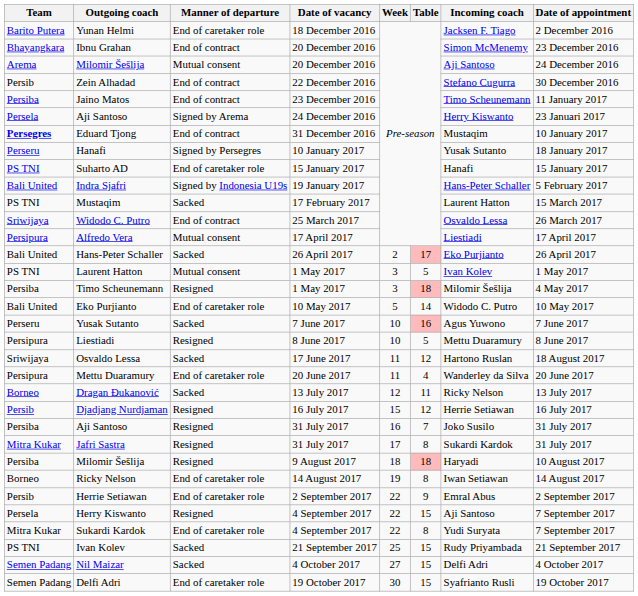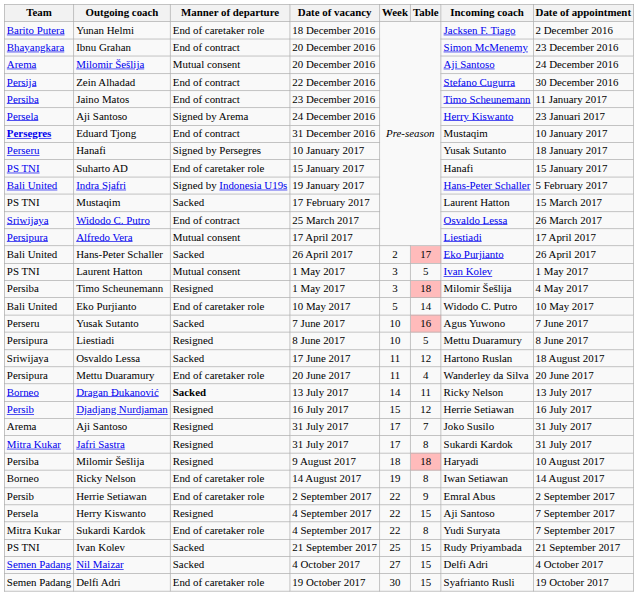 <table class="wikitable sortable" style="font-size: 100%;">
 <tr>
 <th>Team</th>
 <th>Outgoing coach</th>
 <th>Manner of departure</th>
 <th>Date of vacancy</th>
 <th>Week</th>
 <th>Table</th>
 <th>Incoming coach</th>
 <th>Date of appointment</th>
 </tr>
 <tr>
 <td><a href='#'>Barito Putera</a></td>
 <td> Yunan Helmi</td>
 <td>End of caretaker role</td>
 <td>18 December 2016</td>
 <td rowspan=13 colspan=2 style="text-align: center;"><em>Pre-season</em></td>
 <td> <a href='#'>Jacksen F. Tiago</a></td>
 <td>2 December 2016</td>
 </tr>
 <tr>
 <td><a href='#'>Bhayangkara</a></td>
 <td> Ibnu Grahan</td>
 <td>End of contract</td>
 <td>20 December 2016</td>
 <td> <a href='#'>Simon McMenemy</a></td>
 <td>23 December 2016</td>
 </tr>
 <tr>
 <td><a href='#'>Arema</a></td>
 <td> <a href='#'>Milomir Šešlija</a></td>
 <td>Mutual consent</td>
 <td>20 December 2016</td>
 <td> <a href='#'>Aji Santoso</a></td>
 <td>24 December 2016</td>
 </tr>
 <tr>
-<td>Persib</td>
+<td><a href='#'>Persija</a></td>
 <td> Zein Alhadad</td>
 <td>End of contract</td>
 <td>22 December 2016</td>
 <td> <a href='#'>Stefano Cugurra</a></td>
 <td>30 December 2016</td>
 </tr>
 <tr>
 <td><a href='#'>Persiba</a></td>
 <td> Jaino Matos</td>
 <td>End of contract</td>
 <td>23 December 2016</td>
 <td> <a href='#'>Timo Scheunemann</a></td>
 <td>11 January 2017</td>
 </tr>
 <tr>
 <td><a href='#'>Persela</a></td>
 <td> Aji Santoso</td>
 <td>Signed by Arema</td>
 <td>24 December 2016</td>
 <td> <a href='#'>Herry Kiswanto</a></td>
 <td>23 Januari 2017</td>
 </tr>
 <tr>
 <td><strong><a href='#'>Persegres</a></strong></td>
 <td> Eduard Tjong</td>
 <td>End of contract</td>
 <td>31 December 2016</td>
 <td> Mustaqim</td>
 <td>10 January 2017</td>
 </tr>
 <tr>
 <td><a href='#'>Perseru</a></td>
 <td> Hanafi</td>
 <td>Signed by Persegres</td>
 <td>10 January 2017</td>
 <td> Yusak Sutanto</td>
 <td>18 January 2017</td>
 </tr>
 <tr>
 <td><a href='#'>PS TNI</a></td>
 <td> Suharto AD</td>
 <td>End of caretaker role</td>
 <td>15 January 2017</td>
 <td> Hanafi</td>
 <td>15 January 2017</td>
 </tr>
 <tr>
 <td><a href='#'>Bali United</a></td>
 <td> <a href='#'>Indra Sjafri</a></td>
 <td>Signed by <a href='#'>Indonesia U19s</a></td>
 <td>19 January 2017</td>
 <td> <a href='#'>Hans-Peter Schaller</a></td>
 <td>5 February 2017</td>
 </tr>
 <tr>
 <td>PS TNI</td>
 <td> Mustaqim</td>
 <td>Sacked</td>
 <td>17 February 2017</td>
 <td> Laurent Hatton</td>
 <td>15 March 2017</td>
 </tr>
 <tr>
 <td><a href='#'>Sriwijaya</a></td>
 <td> <a href='#'>Widodo C. Putro</a></td>
 <td>End of contract</td>
 <td>25 March 2017</td>
 <td> <a href='#'>Osvaldo Lessa</a></td>
 <td>26 March 2017</td>
 </tr>
 <tr>
 <td><a href='#'>Persipura</a></td>
 <td> <a href='#'>Alfredo Vera</a></td>
 <td>Mutual consent</td>
 <td>17 April 2017</td>
 <td> <a href='#'>Liestiadi</a></td>
 <td>17 April 2017</td>
 </tr>
 <tr>
 <td>Bali United</td>
 <td> Hans-Peter Schaller</td>
 <td>Sacked</td>
 <td>26 April 2017</td>
 <td style="text-align: center;">2</td>
 <td style="background: #FFBBBB; text-align: center;">17</td>
 <td> <a href='#'>Eko Purjianto</a></td>
 <td>26 April 2017</td>
 </tr>
 <tr>
 <td>PS TNI</td>
 <td> Laurent Hatton</td>
 <td>Mutual consent</td>
 <td>1 May 2017</td>
 <td style="text-align: center;">3</td>
 <td style="text-align: center;">5</td>
 <td> <a href='#'>Ivan Kolev</a></td>
 <td>1 May 2017</td>
 </tr>
 <tr>
 <td>Persiba</td>
 <td> Timo Scheunemann</td>
 <td>Resigned</td>
 <td>1 May 2017</td>
 <td style="text-align: center;">3</td>
 <td style="background: #FFBBBB; text-align: center;">18</td>
 <td> Milomir Šešlija</td>
 <td>4 May 2017</td>
 </tr>
 <tr>
 <td>Bali United</td>
 <td> Eko Purjianto</td>
 <td>End of caretaker role</td>
 <td>10 May 2017</td>
 <td style="text-align: center;">5</td>
 <td style="text-align: center;">14</td>
 <td> Widodo C. Putro</td>
 <td>10 May 2017</td>
 </tr>
 <tr>
 <td>Perseru</td>
 <td> Yusak Sutanto</td>
 <td>Sacked</td>
 <td>7 June 2017</td>
 <td style="text-align: center;">10</td>
 <td style="background: #FFBBBB; text-align: center;">16</td>
 <td> Agus Yuwono</td>
 <td>7 June 2017</td>
 </tr>
 <tr>
 <td>Persipura</td>
 <td> Liestiadi</td>
 <td>Resigned</td>
 <td>8 June 2017</td>
 <td style="text-align: center;">10</td>
 <td style="text-align: center;">5</td>
 <td> Mettu Duaramury</td>
 <td>8 June 2017</td>
 </tr>
 <tr>
 <td>Sriwijaya</td>
 <td> Osvaldo Lessa</td>
 <td>Sacked</td>
 <td>17 June 2017</td>
 <td style="text-align: center;">11</td>
 <td style="text-align: center;">12</td>
 <td> Hartono Ruslan</td>
 <td>18 August 2017</td>
 </tr>
 <tr>
 <td>Persipura</td>
 <td> Mettu Duaramury</td>
 <td>End of caretaker role</td>
 <td>20 June 2017</td>
 <td style="text-align: center;">11</td>
 <td style="text-align: center;">4</td>
 <td> Wanderley da Silva</td>
 <td>20 June 2017</td>
 </tr>
 <tr>
 <td><a href='#'>Borneo</a></td>
 <td> <a href='#'>Dragan Đukanović</a></td>
-<td>Sacked</td>
+<td><strong>Sacked</strong></td>
 <td>13 July 2017</td>
-<td style="text-align: center;">12</td>
+<td style="text-align: center;">14</td>
 <td style="text-align: center;">11</td>
 <td> Ricky Nelson</td>
 <td>13 July 2017</td>
 </tr>
 <tr>
 <td><a href='#'>Persib</a></td>
 <td> <a href='#'>Djadjang Nurdjaman</a></td>
 <td>Resigned</td>
 <td>16 July 2017</td>
 <td style="text-align: center;">15</td>
 <td style="text-align: center;">12</td>
 <td> Herrie Setiawan</td>
 <td>16 July 2017</td>
 </tr>
 <tr>
-<td>Persiba</td>
+<td>Arema</td>
 <td> Aji Santoso</td>
 <td>Resigned</td>
 <td>31 July 2017</td>
-<td style="text-align: center;">16</td>
+<td style="text-align: center;">17</td>
 <td style="text-align: center;">7</td>
 <td> Joko Susilo</td>
 <td>31 July 2017</td>
 </tr>
 <tr>
 <td><a href='#'>Mitra Kukar</a></td>
 <td> <a href='#'>Jafri Sastra</a></td>
 <td>Resigned</td>
 <td>31 July 2017</td>
 <td style="text-align: center;">17</td>
 <td style="text-align: center;">8</td>
 <td> Sukardi Kardok</td>
 <td>31 July 2017</td>
 </tr>
 <tr>
 <td>Persiba</td>
 <td> Milomir Šešlija</td>
 <td>Resigned</td>
 <td>9 August 2017</td>
 <td style="text-align: center;">18</td>
 <td style="background: #FFBBBB; text-align: center;">18</td>
 <td> Haryadi</td>
 <td>10 August 2017</td>
 </tr>
 <tr>
 <td>Borneo</td>
 <td> Ricky Nelson</td>
 <td>End of caretaker role</td>
 <td>14 August 2017</td>
 <td style="text-align: center;">19</td>
 <td style="text-align: center;">8</td>
 <td> Iwan Setiawan</td>
 <td>14 August 2017</td>
 </tr>
 <tr>
 <td>Persib</td>
 <td> Herrie Setiawan</td>
 <td>End of caretaker role</td>
 <td>2 September 2017</td>
 <td style="text-align: center;">22</td>
 <td style="text-align: center;">9</td>
 <td> Emral Abus</td>
 <td>2 September 2017</td>
 </tr>
 <tr>
 <td>Persela</td>
 <td> Herry Kiswanto</td>
 <td>Resigned</td>
 <td>4 September 2017</td>
 <td style="text-align: center;">22</td>
 <td style="text-align: center;">15</td>
 <td> Aji Santoso</td>
 <td>7 September 2017</td>
 </tr>
 <tr>
 <td>Mitra Kukar</td>
 <td> Sukardi Kardok</td>
 <td>End of caretaker role</td>
 <td>4 September 2017</td>
 <td style="text-align: center;">22</td>
 <td style="text-align: center;">8</td>
 <td> Yudi Suryata</td>
 <td>7 September 2017</td>
 </tr>
 <tr>
 <td>PS TNI</td>
 <td> Ivan Kolev</td>
 <td>Sacked</td>
 <td>21 September 2017</td>
 <td style="text-align: center;">25</td>
 <td style="text-align: center;">15</td>
 <td> Rudy Priyambada</td>
 <td>21 September 2017</td>
 </tr>
 <tr>
 <td><a href='#'>Semen Padang</a></td>
 <td> <a href='#'>Nil Maizar</a></td>
 <td>Sacked</td>
 <td>4 October 2017</td>
 <td style="text-align: center;">27</td>
 <td style="text-align: center;">15</td>
 <td> Delfi Adri</td>
 <td>4 October 2017</td>
 </tr>
 <tr>
 <td>Semen Padang</td>
 <td> Delfi Adri</td>
 <td>End of caretaker role</td>
 <td>19 October 2017</td>
 <td style="text-align: center;">30</td>
 <td style="text-align: center;">15</td>
 <td> Syafrianto Rusli</td>
 <td>19 October 2017</td>
 </tr>
 </table>
